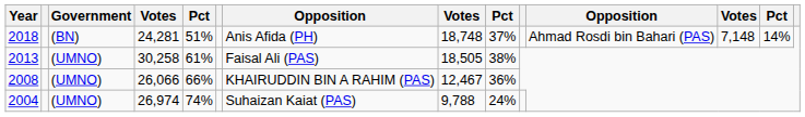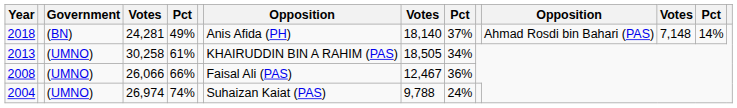 <table class="wikitable" style="margin:0.5em ; font-size:95%">
 <tr>
 <th>Year</th>
 <th></th>
 <th>Government</th>
 <th>Votes</th>
 <th>Pct</th>
 <th></th>
 <th>Opposition</th>
 <th>Votes</th>
 <th>Pct</th>
 <th></th>
 <th>Opposition</th>
 <th>Votes</th>
 <th>Pct</th>
 <th></th>
 </tr>
 <tr>
 <td><a href='#'>2018</a></td>
 <td></td>
 <td> (<a href='#'>BN</a>)</td>
 <td>24,281</td>
-<td>51%</td>
+<td>49%</td>
 <td></td>
 <td>Anis Afida (<a href='#'>PH</a>)</td>
-<td>18,748</td>
+<td>18,140</td>
 <td>37%</td>
 <td></td>
 <td>Ahmad Rosdi bin Bahari (<a href='#'>PAS</a>)</td>
 <td>7,148</td>
 <td>14%</td>
 </tr>
 <tr>
 <td><a href='#'>2013</a></td>
 <td></td>
 <td> (<a href='#'>UMNO</a>)</td>
 <td>30,258</td>
 <td>61%</td>
 <td></td>
-<td>Faisal Ali (<a href='#'>PAS</a>)</td>
+<td>KHAIRUDDIN BIN A RAHIM (<a href='#'>PAS</a>)</td>
 <td>18,505</td>
-<td>38%</td>
+<td>34%</td>
 </tr>
 <tr>
 <td><a href='#'>2008</a></td>
 <td></td>
 <td> (<a href='#'>UMNO</a>)</td>
 <td>26,066</td>
 <td>66%</td>
 <td></td>
-<td>KHAIRUDDIN BIN A RAHIM (<a href='#'>PAS</a>)</td>
+<td>Faisal Ali (<a href='#'>PAS</a>)</td>
 <td>12,467</td>
 <td>36%</td>
 </tr>
 <tr>
 <td><a href='#'>2004</a></td>
 <td></td>
 <td> (<a href='#'>UMNO</a>)</td>
 <td>26,974</td>
 <td>74%</td>
 <td></td>
 <td>Suhaizan Kaiat (<a href='#'>PAS</a>)</td>
 <td>9,788</td>
 <td>24%</td>
 <td></td>
 </tr>
 </table>
